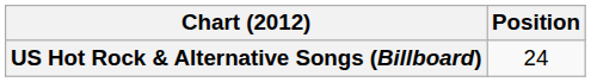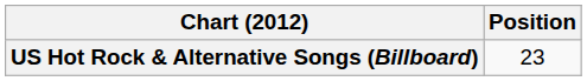 <table class="wikitable plainrowheaders" style="text-align:center">
 <tr>
 <th scope="col">Chart (2012)</th>
 <th scope="col">Position</th>
 </tr>
 <tr>
 <th scope="row">US Hot Rock & Alternative Songs (<em>Billboard</em>)</th>
-<td>24</td>
+<td>23</td>
 </tr>
 </table>
